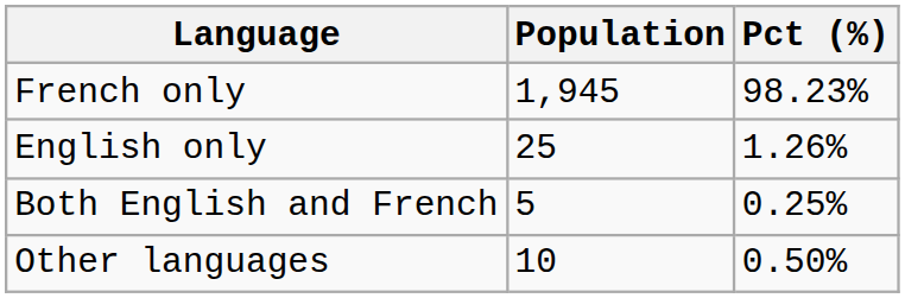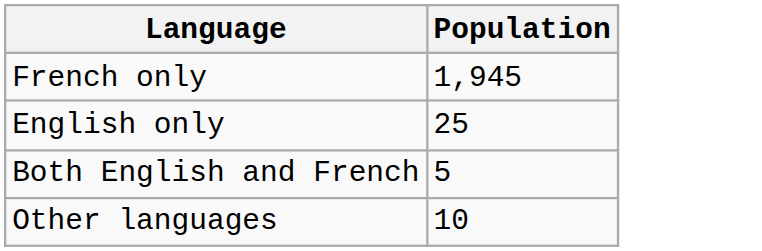 <table class="wikitable">
 <tr>
 <th>Language</th>
 <th>Population</th>
-<th>Pct (%)</th>
 </tr>
 <tr>
 <td>French only</td>
 <td>1,945</td>
-<td>98.23%</td>
 </tr>
 <tr>
 <td>English only</td>
 <td>25</td>
-<td>1.26%</td>
 </tr>
 <tr>
 <td>Both English and French</td>
 <td>5</td>
-<td>0.25%</td>
 </tr>
 <tr>
 <td>Other languages</td>
 <td>10</td>
-<td>0.50%</td>
 </tr>
 </table>
